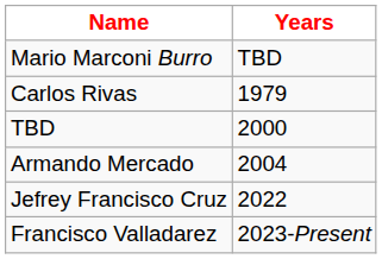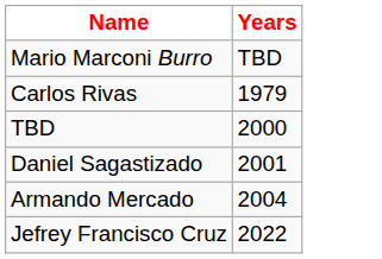 <table class="wikitable">
 <tr>
 <th style="color:#FF0000; background:#FFFFFF;">Name</th>
 <th style="color:#FF0000; background:#FFFFFF;">Years</th>
 </tr>
 <tr>
 <td> Mario Marconi <em>Burro</em></td>
 <td>TBD</td>
 </tr>
 <tr>
 <td> Carlos Rivas</td>
 <td>1979</td>
 </tr>
 <tr>
 <td> TBD</td>
 <td>2000</td>
 </tr>
 <tr>
+<td>  Daniel Sagastizado</td>
+<td>2001</td>
+</tr>
+<tr>
 <td> Armando Mercado</td>
 <td>2004</td>
 </tr>
 <tr>
 <td> Jefrey Francisco Cruz</td>
 <td>2022</td>
 </tr>
-<tr>
-<td> Francisco Valladarez</td>
-<td>2023-<em>Present</em></td>
-</tr>
 </table>
